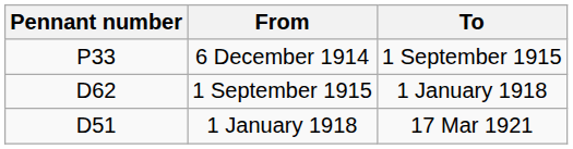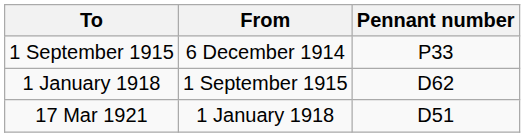 <table class="wikitable" style="text-align:center">
 <tr>
+<th>To</th>
+<th>From</th>
 <th>Pennant number</th>
-<th>From</th>
-<th>To</th>
 </tr>
 <tr>
+<td>1 September 1915</td>
+<td>6 December 1914</td>
 <td>P33</td>
-<td>6 December 1914</td>
-<td>1 September 1915</td>
 </tr>
 <tr>
+<td>1 January 1918</td>
+<td>1 September 1915</td>
 <td>D62</td>
-<td>1 September 1915</td>
-<td>1 January 1918</td>
 </tr>
 <tr>
+<td>17 Mar 1921</td>
+<td>1 January 1918</td>
 <td>D51</td>
-<td>1 January 1918</td>
-<td>17 Mar 1921</td>
 </tr>
 </table>
